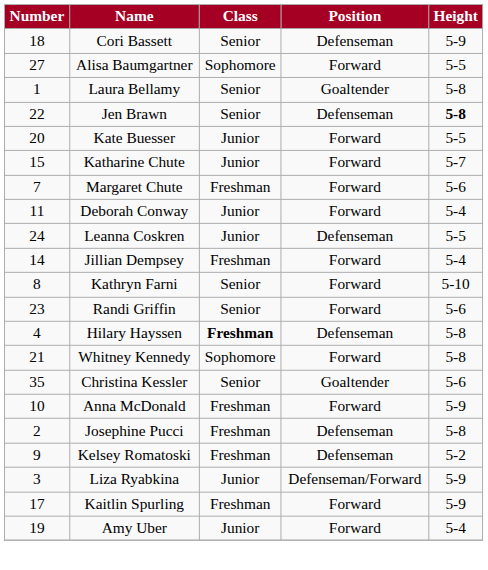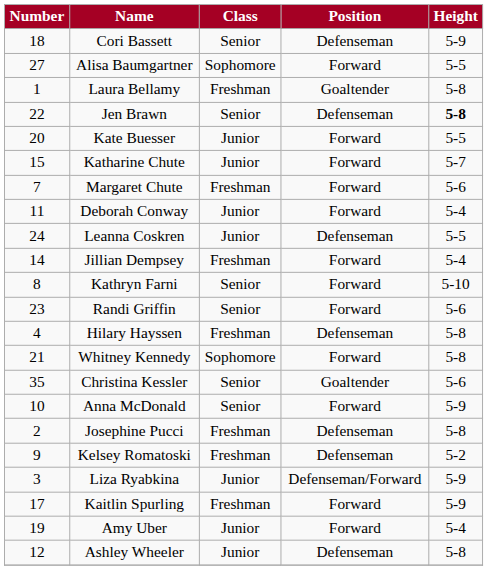 <table class="wikitable" width="80%">
 <tr align="center"  style=" background:#A50024;color:#FFFFFF;">
 <td><strong>Number</strong></td>
 <td><strong>Name</strong></td>
 <td><strong>Class</strong></td>
 <td><strong>Position</strong></td>
 <td><strong>Height</strong></td>
 </tr>
 <tr align="center" bgcolor="">
 <td>18</td>
 <td>Cori Bassett</td>
 <td>Senior</td>
 <td>Defenseman</td>
 <td>5-9</td>
 </tr>
 <tr align="center" bgcolor="">
 <td>27</td>
 <td>Alisa Baumgartner</td>
 <td>Sophomore</td>
 <td>Forward</td>
 <td>5-5</td>
 </tr>
 <tr align="center" bgcolor="">
 <td>1</td>
 <td>Laura Bellamy</td>
-<td>Senior</td>
+<td>Freshman</td>
 <td>Goaltender</td>
 <td>5-8</td>
 </tr>
 <tr align="center" bgcolor="">
 <td>22</td>
 <td>Jen Brawn</td>
 <td>Senior</td>
 <td>Defenseman</td>
 <td><strong>5-8</strong></td>
 </tr>
 <tr align="center" bgcolor="">
 <td>20</td>
 <td>Kate Buesser</td>
 <td>Junior</td>
 <td>Forward</td>
 <td>5-5</td>
 </tr>
 <tr align="center" bgcolor="">
 <td>15</td>
 <td>Katharine Chute</td>
 <td>Junior</td>
 <td>Forward</td>
 <td>5-7</td>
 </tr>
 <tr align="center" bgcolor="">
 <td>7</td>
 <td>Margaret Chute</td>
 <td>Freshman</td>
 <td>Forward</td>
 <td>5-6</td>
 </tr>
 <tr align="center" bgcolor="">
 <td>11</td>
 <td>Deborah Conway</td>
 <td>Junior</td>
 <td>Forward</td>
 <td>5-4</td>
 </tr>
 <tr align="center" bgcolor="">
 <td>24</td>
 <td>Leanna Coskren</td>
 <td>Junior</td>
 <td>Defenseman</td>
 <td>5-5</td>
 </tr>
 <tr align="center" bgcolor="">
 <td>14</td>
 <td>Jillian Dempsey</td>
 <td>Freshman</td>
 <td>Forward</td>
 <td>5-4</td>
 </tr>
 <tr align="center" bgcolor="">
 <td>8</td>
 <td>Kathryn Farni</td>
 <td>Senior</td>
 <td>Forward</td>
 <td>5-10</td>
 </tr>
 <tr align="center" bgcolor="">
 <td>23</td>
 <td>Randi Griffin</td>
 <td>Senior</td>
 <td>Forward</td>
 <td>5-6</td>
 </tr>
 <tr align="center" bgcolor="">
 <td>4</td>
 <td>Hilary Hayssen</td>
-<td><strong>Freshman</strong></td>
+<td>Freshman</td>
 <td>Defenseman</td>
 <td>5-8</td>
 </tr>
 <tr align="center" bgcolor="">
 <td>21</td>
 <td>Whitney Kennedy</td>
 <td>Sophomore</td>
 <td>Forward</td>
 <td>5-8</td>
 </tr>
 <tr align="center" bgcolor="">
 <td>35</td>
 <td>Christina Kessler</td>
 <td>Senior</td>
 <td>Goaltender</td>
 <td>5-6</td>
 </tr>
 <tr align="center" bgcolor="">
 <td>10</td>
 <td>Anna McDonald</td>
-<td>Freshman</td>
+<td>Senior</td>
 <td>Forward</td>
 <td>5-9</td>
 </tr>
 <tr align="center" bgcolor="">
 <td>2</td>
 <td>Josephine Pucci</td>
 <td>Freshman</td>
 <td>Defenseman</td>
 <td>5-8</td>
 </tr>
 <tr align="center" bgcolor="">
 <td>9</td>
 <td>Kelsey Romatoski</td>
 <td>Freshman</td>
 <td>Defenseman</td>
 <td>5-2</td>
 </tr>
 <tr align="center" bgcolor="">
 <td>3</td>
 <td>Liza Ryabkina</td>
 <td>Junior</td>
 <td>Defenseman/Forward</td>
 <td>5-9</td>
 </tr>
 <tr align="center" bgcolor="">
 <td>17</td>
 <td>Kaitlin Spurling</td>
 <td>Freshman</td>
 <td>Forward</td>
 <td>5-9</td>
 </tr>
 <tr align="center" bgcolor="">
 <td>19</td>
 <td>Amy Uber</td>
 <td>Junior</td>
 <td>Forward</td>
 <td>5-4</td>
 </tr>
 <tr align="center" bgcolor="">
+<td>12</td>
+<td>Ashley Wheeler</td>
+<td>Junior</td>
+<td>Defenseman</td>
+<td>5-8</td>
+</tr>
+<tr align="center" bgcolor="">
 </tr>
 </table>
